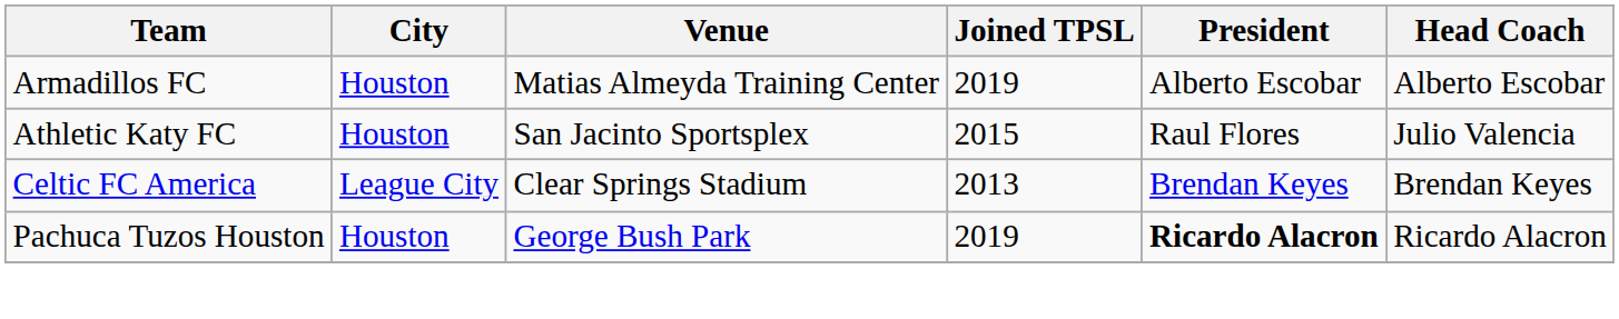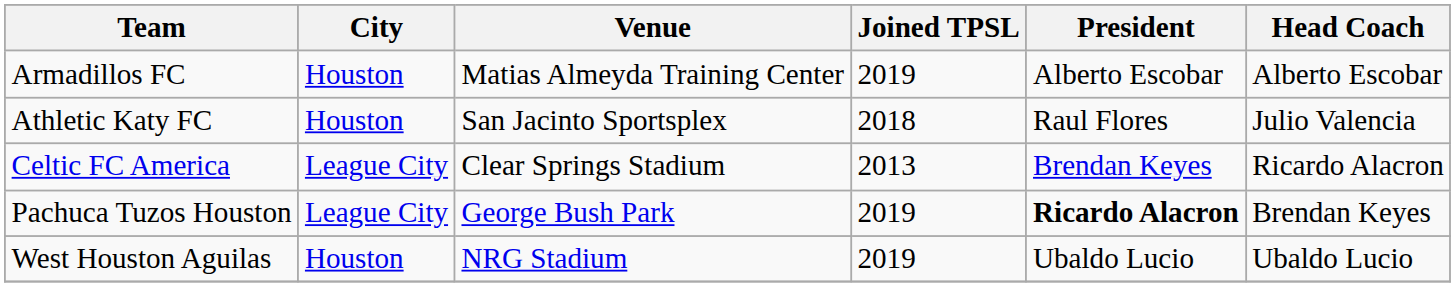 <table class="wikitable">
 <tr>
 <th>Team</th>
 <th>City</th>
 <th>Venue</th>
 <th>Joined TPSL</th>
 <th>President</th>
 <th>Head Coach</th>
 </tr>
 <tr>
 <td>Armadillos FC</td>
 <td><a href='#'>Houston</a></td>
 <td>Matias Almeyda Training Center</td>
 <td>2019</td>
 <td>Alberto Escobar</td>
 <td>Alberto Escobar</td>
 </tr>
 <tr>
 <td>Athletic Katy FC</td>
 <td><a href='#'>Houston</a></td>
 <td>San Jacinto Sportsplex</td>
-<td>2015</td>
+<td>2018</td>
 <td>Raul Flores</td>
 <td>Julio Valencia</td>
 </tr>
 <tr>
 <td><a href='#'>Celtic FC America</a></td>
 <td><a href='#'>League City</a></td>
 <td>Clear Springs Stadium</td>
 <td>2013</td>
 <td><a href='#'>Brendan Keyes</a></td>
+<td>Ricardo Alacron</td>
+</tr>
+<tr>
+<td>Pachuca Tuzos Houston</td>
+<td><a href='#'>League City</a></td>
+<td><a href='#'>George Bush Park</a></td>
+<td>2019</td>
+<td><strong>Ricardo Alacron</strong></td>
 <td>Brendan Keyes</td>
 </tr>
 <tr>
-<td>Pachuca Tuzos Houston</td>
+<td>West Houston Aguilas</td>
 <td><a href='#'>Houston</a></td>
-<td><a href='#'>George Bush Park</a></td>
+<td><a href='#'>NRG Stadium</a></td>
 <td>2019</td>
-<td><strong>Ricardo Alacron</strong></td>
-<td>Ricardo Alacron</td>
+<td>Ubaldo Lucio</td>
+<td>Ubaldo Lucio</td>
 </tr>
 <tr>
 </tr>
 </table>
